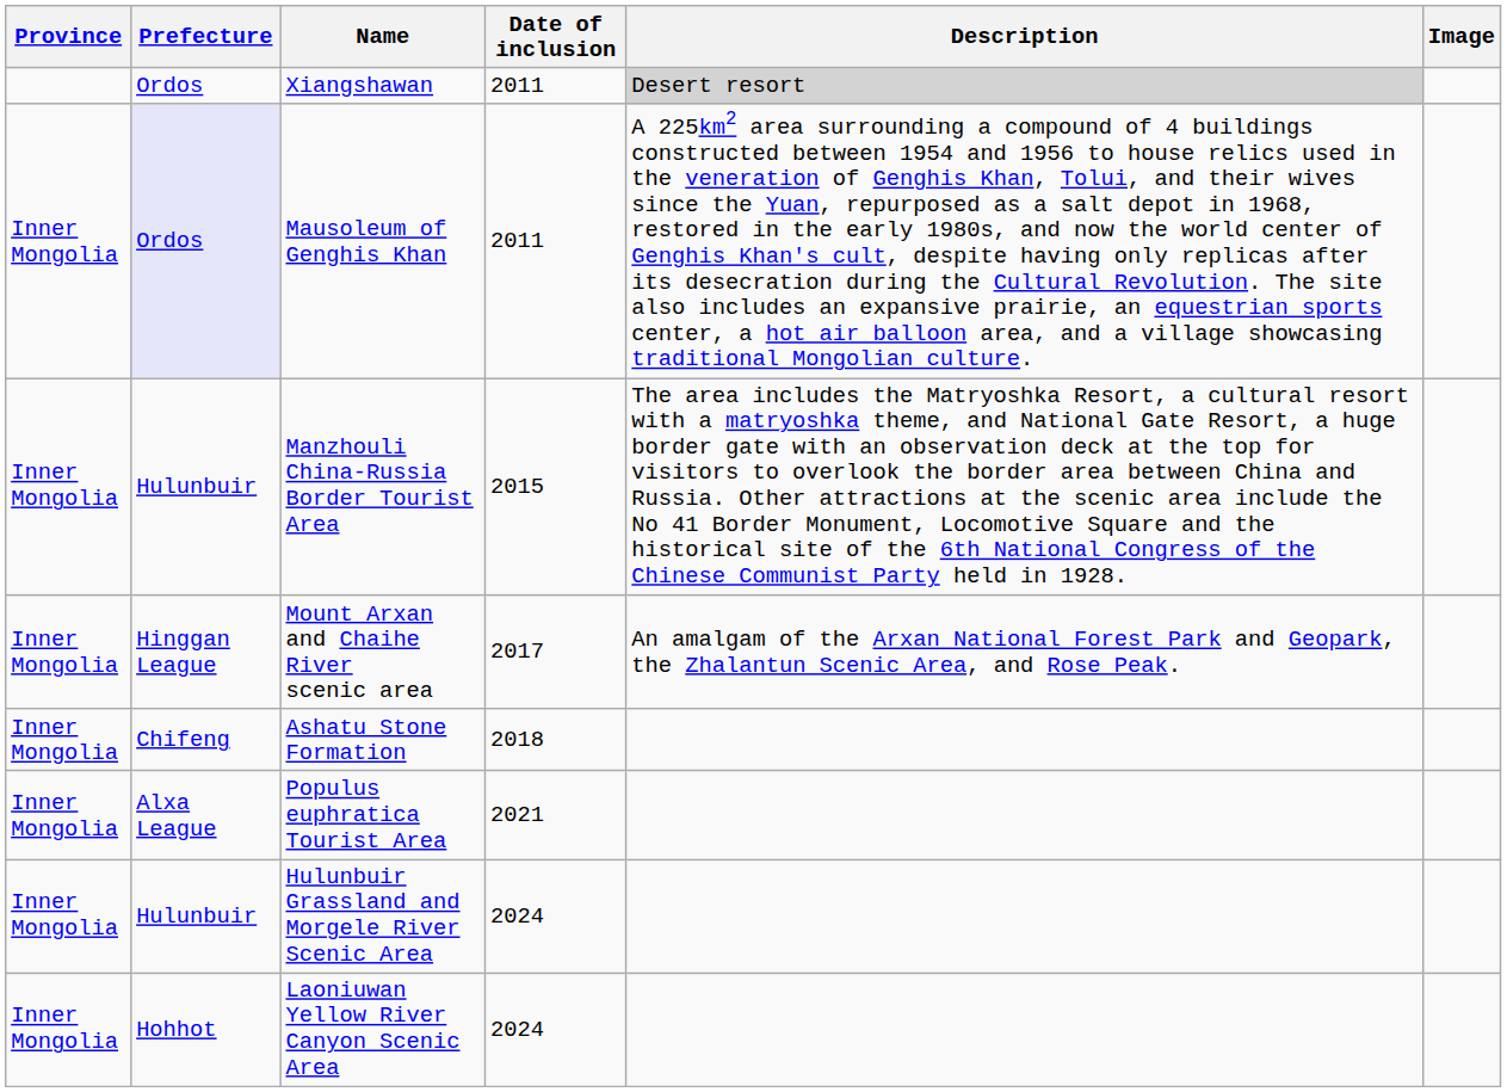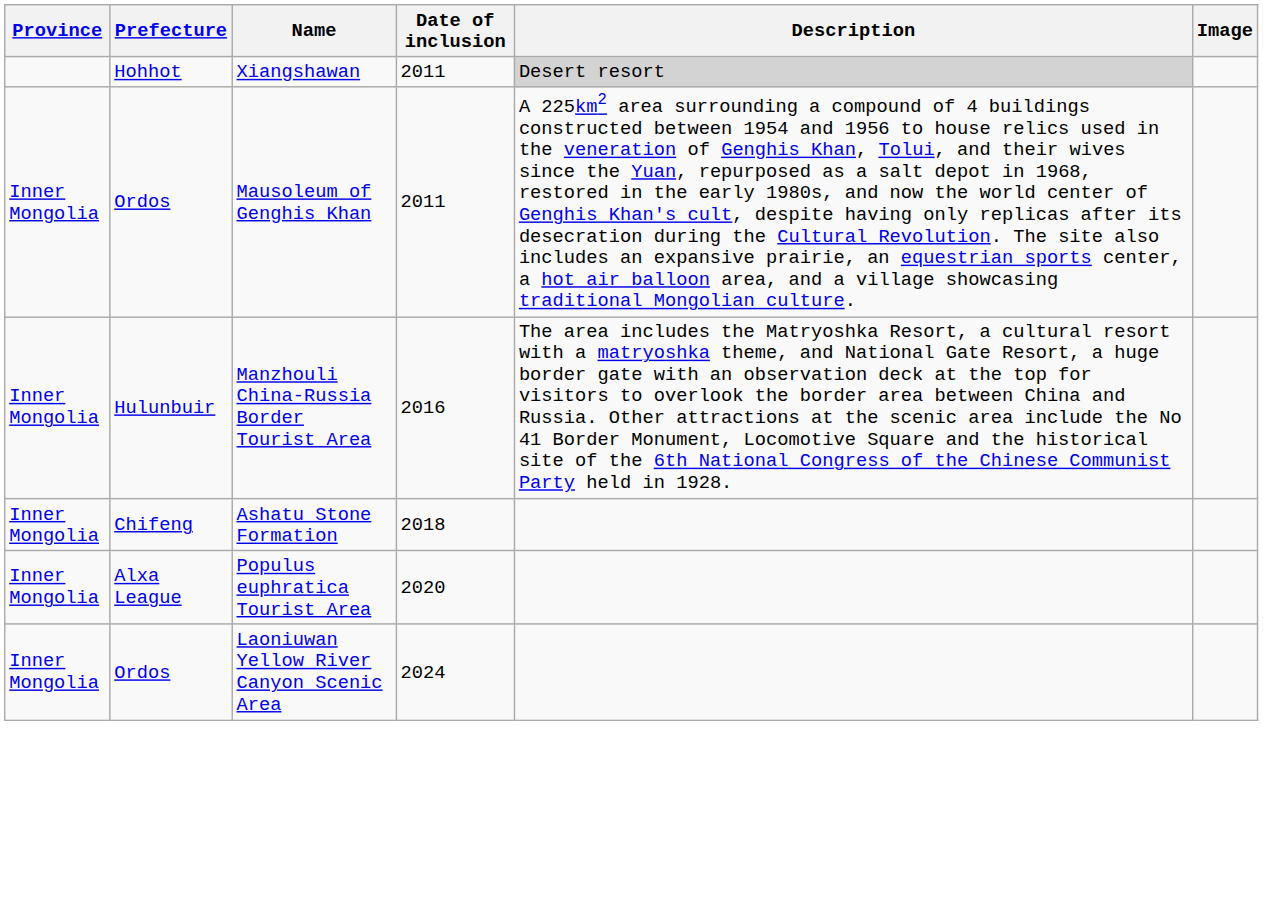 <table class="wikitable sortable" style="text-align:left;">
 <tr>
 <th scope="col"><a href='#'>Province</a></th>
 <th scope="col"><a href='#'>Prefecture</a></th>
 <th scope="col">Name</th>
 <th scope="col">Date of inclusion</th>
 <th scope="col">Description</th>
 <th scope="col">Image</th>
 </tr>
 <tr>
 <td></td>
-<td><a href='#'>Ordos</a></td>
+<td><a href='#'>Hohhot</a></td>
 <td><a href='#'>Xiangshawan</a></td>
 <td>2011</td>
 <td style="background: lightgrey;">Desert resort</td>
 <td></td>
 </tr>
 <tr>
 <td><a href='#'>Inner Mongolia</a></td>
-<td style="background: lavender;"><a href='#'>Ordos</a></td>
+<td><a href='#'>Ordos</a></td>
 <td><a href='#'>Mausoleum of Genghis Khan</a></td>
 <td>2011</td>
 <td>A 225<a href='#'>km<sup>2</sup></a> area surrounding a compound of 4 buildings constructed between 1954 and 1956 to house relics used in the <a href='#'>veneration</a> of <a href='#'>Genghis Khan</a>, <a href='#'>Tolui</a>, and their wives since the <a href='#'>Yuan</a>, repurposed as a salt depot in 1968, restored in the early 1980s, and now the world center of <a href='#'>Genghis Khan's cult</a>, despite having only replicas after its desecration during the <a href='#'>Cultural Revolution</a>. The site also includes an expansive prairie, an <a href='#'>equestrian sports</a> center, a <a href='#'>hot air balloon</a> area, and a village showcasing <a href='#'>traditional Mongolian culture</a>.</td>
 <td></td>
 </tr>
 <tr>
 <td><a href='#'>Inner Mongolia</a></td>
 <td><a href='#'>Hulunbuir</a></td>
 <td><a href='#'>Manzhouli China-Russia<br>Border Tourist Area</a></td>
-<td>2015</td>
+<td>2016</td>
 <td>The area includes the Matryoshka Resort, a cultural resort with a <a href='#'>matryoshka</a> theme, and National Gate Resort, a huge border gate with an observation deck at the top for visitors to overlook the border area between China and Russia. Other attractions at the scenic area include the No 41 Border Monument, Locomotive Square and the historical site of the <a href='#'>6th National Congress of the Chinese Communist Party</a> held in 1928.</td>
-<td></td>
-</tr>
-<tr>
-<td><a href='#'>Inner Mongolia</a></td>
-<td><a href='#'>Hinggan League</a></td>
-<td><a href='#'>Mount Arxan</a> and <a href='#'>Chaihe River</a><br>scenic area</td>
-<td>2017</td>
-<td>An amalgam of the <a href='#'>Arxan National Forest Park</a> and <a href='#'>Geopark</a>, the <a href='#'>Zhalantun Scenic Area</a>, and <a href='#'>Rose Peak</a>.</td>
 <td></td>
 </tr>
 <tr>
 <td><a href='#'>Inner Mongolia</a></td>
 <td><a href='#'>Chifeng</a></td>
 <td><a href='#'>Ashatu Stone Formation</a></td>
 <td>2018</td>
 <td></td>
 <td></td>
 </tr>
 <tr>
 <td><a href='#'>Inner Mongolia</a></td>
 <td><a href='#'>Alxa League</a></td>
 <td><a href='#'>Populus euphratica Tourist Area</a></td>
-<td>2021</td>
+<td>2020</td>
 <td></td>
 <td></td>
 </tr>
 <tr>
 <td><a href='#'>Inner Mongolia</a></td>
-<td><a href='#'>Hulunbuir</a></td>
-<td><a href='#'>Hulunbuir Grassland and Morgele River Scenic Area</a></td>
-<td>2024</td>
-<td></td>
-<td></td>
-</tr>
-<tr>
-<td><a href='#'>Inner Mongolia</a></td>
-<td><a href='#'>Hohhot</a></td>
+<td><a href='#'>Ordos</a></td>
 <td><a href='#'>Laoniuwan Yellow River Canyon Scenic Area</a></td>
 <td>2024</td>
 <td></td>
 <td></td>
 </tr>
 </table>
